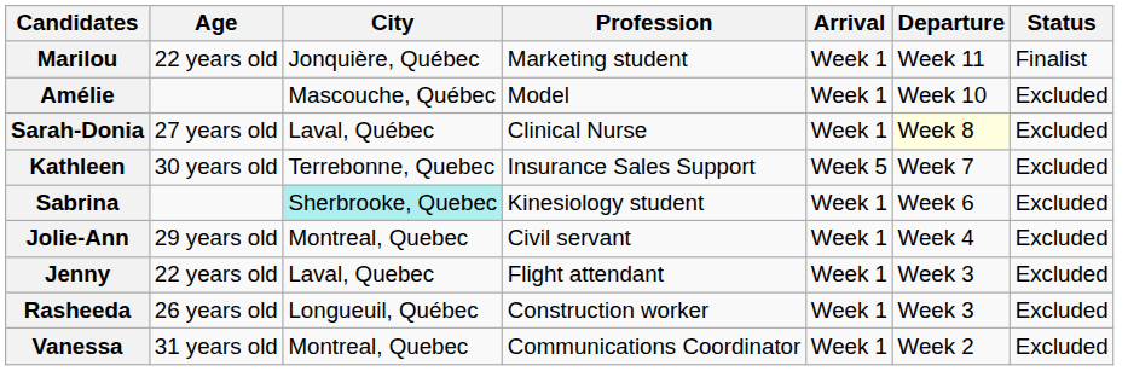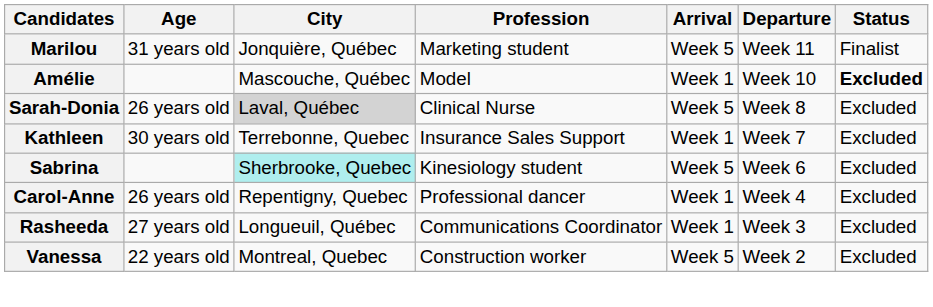 <table class="wikitable">
 <tr>
 <th>Candidates</th>
 <th>Age</th>
 <th>City</th>
 <th>Profession</th>
 <th>Arrival</th>
 <th>Departure</th>
 <th>Status</th>
 </tr>
 <tr>
 <th>Marilou</th>
-<td>22 years old</td>
+<td>31 years old</td>
 <td>Jonquière, Québec</td>
 <td>Marketing student</td>
-<td>Week 1</td>
+<td>Week 5</td>
 <td>Week 11</td>
 <td>Finalist</td>
 </tr>
 <tr>
 <th>Amélie</th>
 <td></td>
 <td>Mascouche, Québec</td>
 <td>Model</td>
 <td>Week 1</td>
 <td>Week 10</td>
-<td>Excluded</td>
+<td><strong>Excluded</strong></td>
 </tr>
 <tr>
 <th>Sarah-Donia</th>
-<td>27 years old</td>
-<td>Laval, Québec</td>
+<td>26 years old</td>
+<td style="background: lightgrey;">Laval, Québec</td>
 <td>Clinical Nurse</td>
-<td>Week 1</td>
-<td style="background: lightyellow;">Week 8</td>
+<td>Week 5</td>
+<td>Week 8</td>
 <td>Excluded</td>
 </tr>
 <tr>
 <th>Kathleen</th>
 <td>30 years old</td>
 <td>Terrebonne, Quebec</td>
 <td>Insurance Sales Support</td>
-<td>Week 5</td>
+<td>Week 1</td>
 <td>Week 7</td>
 <td>Excluded</td>
 </tr>
 <tr>
 <th>Sabrina</th>
 <td></td>
 <td style="background: paleturquoise;">Sherbrooke, Quebec</td>
 <td>Kinesiology student</td>
-<td>Week 1</td>
+<td>Week 5</td>
 <td>Week 6</td>
 <td>Excluded</td>
 </tr>
 <tr>
-<th>Jolie-Ann</th>
-<td>29 years old</td>
-<td>Montreal, Quebec</td>
-<td>Civil servant</td>
+<th>Carol-Anne</th>
+<td>26 years old</td>
+<td>Repentigny, Quebec</td>
+<td>Professional dancer</td>
 <td>Week 1</td>
 <td>Week 4</td>
 <td>Excluded</td>
 </tr>
 <tr>
-<th>Jenny</th>
-<td>22 years old</td>
-<td>Laval, Quebec</td>
-<td>Flight attendant</td>
-<td>Week 1</td>
-<td>Week 3</td>
-<td>Excluded</td>
-</tr>
-<tr>
 <th>Rasheeda</th>
-<td>26 years old</td>
+<td>27 years old</td>
 <td>Longueuil, Québec</td>
-<td>Construction worker</td>
+<td>Communications Coordinator</td>
 <td>Week 1</td>
 <td>Week 3</td>
 <td>Excluded</td>
 </tr>
 <tr>
 <th>Vanessa</th>
-<td>31 years old</td>
+<td>22 years old</td>
 <td>Montreal, Quebec</td>
-<td>Communications Coordinator</td>
-<td>Week 1</td>
+<td>Construction worker</td>
+<td>Week 5</td>
 <td>Week 2</td>
 <td>Excluded</td>
 </tr>
 </table>
